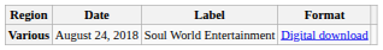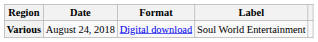 <table class="wikitable plainrowheaders">
 <tr>
 <th scope="col">Region</th>
 <th scope="col">Date</th>
+<th scope="col">Format</th>
 <th scope="col">Label</th>
-<th scope="col">Format</th>
 <th scope="col"></th>
 </tr>
 <tr>
 <th scope="row">Various</th>
 <td>August 24, 2018</td>
+<td><a href='#'>Digital download</a></td>
 <td>Soul World Entertainment</td>
-<td><a href='#'>Digital download</a></td>
 <td style="text-align:center;"></td>
 </tr>
 </table>
